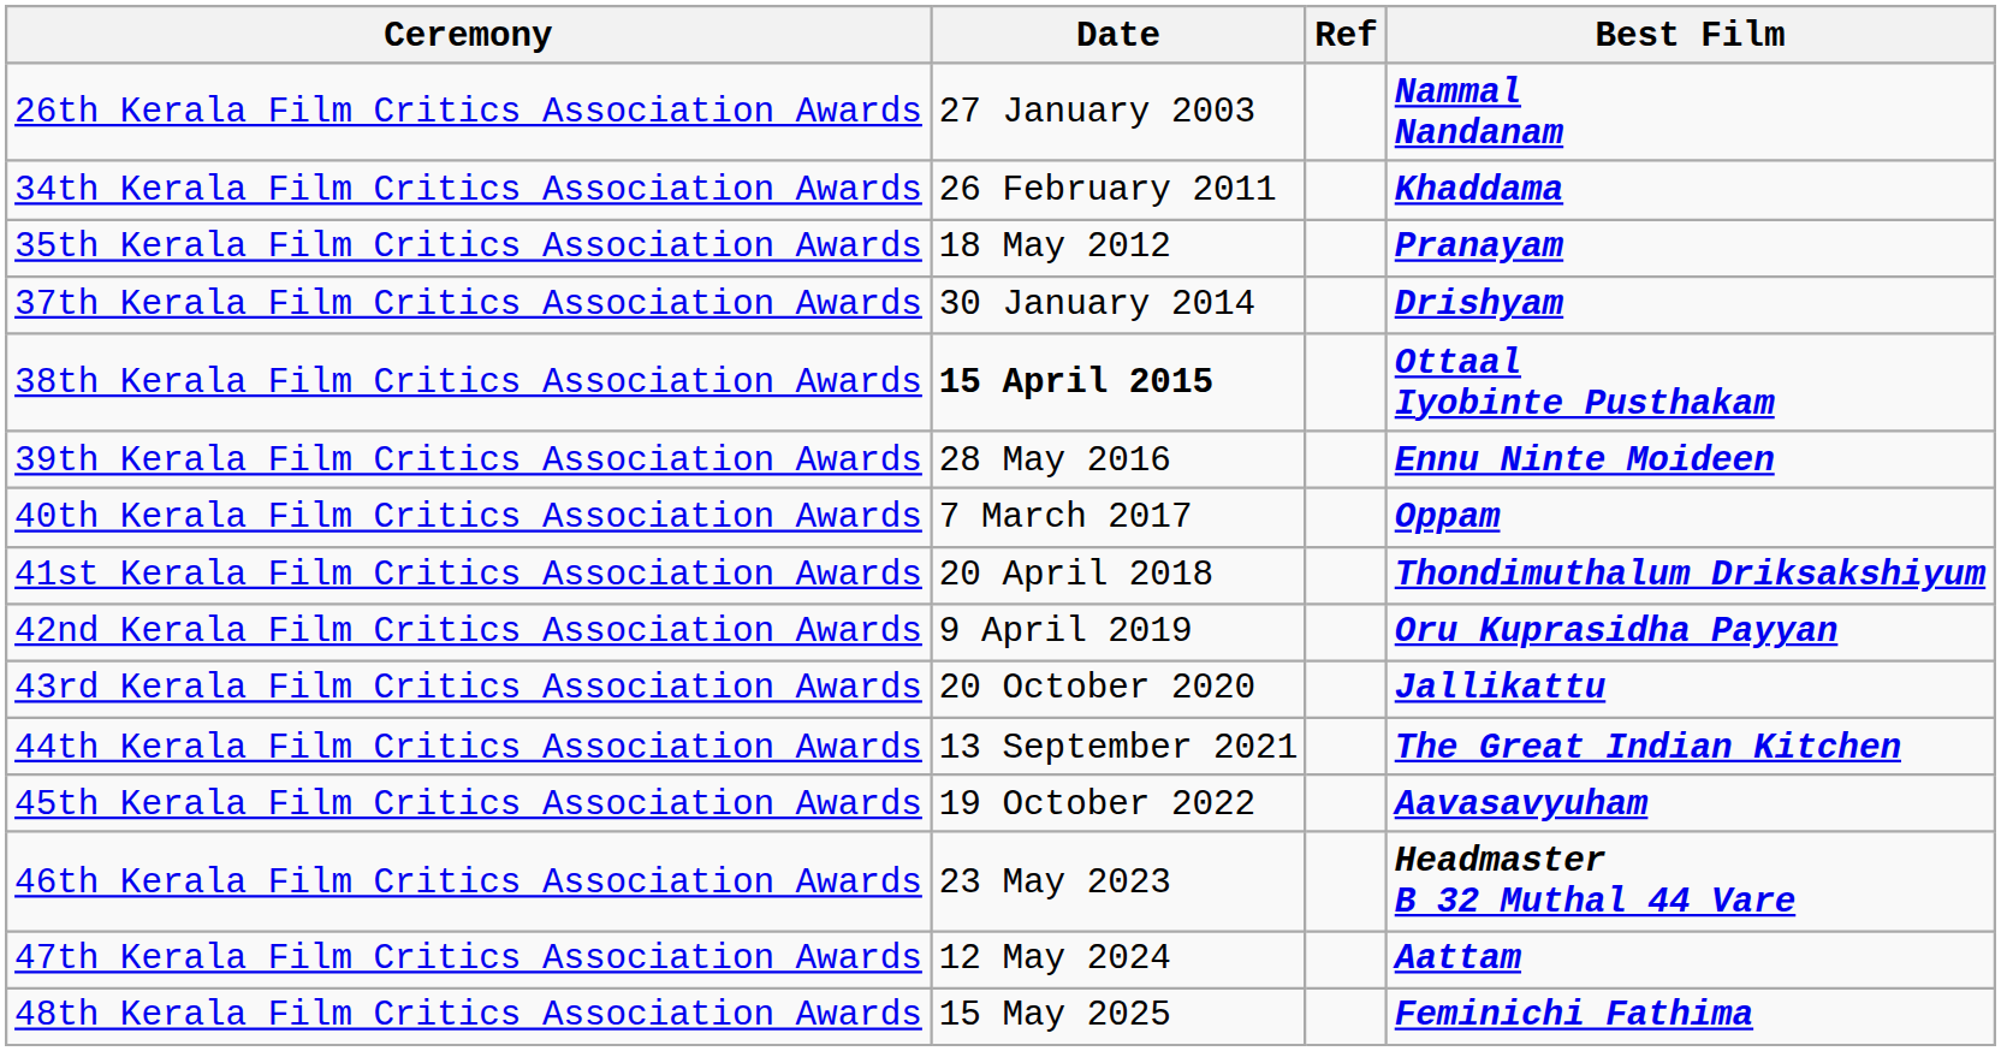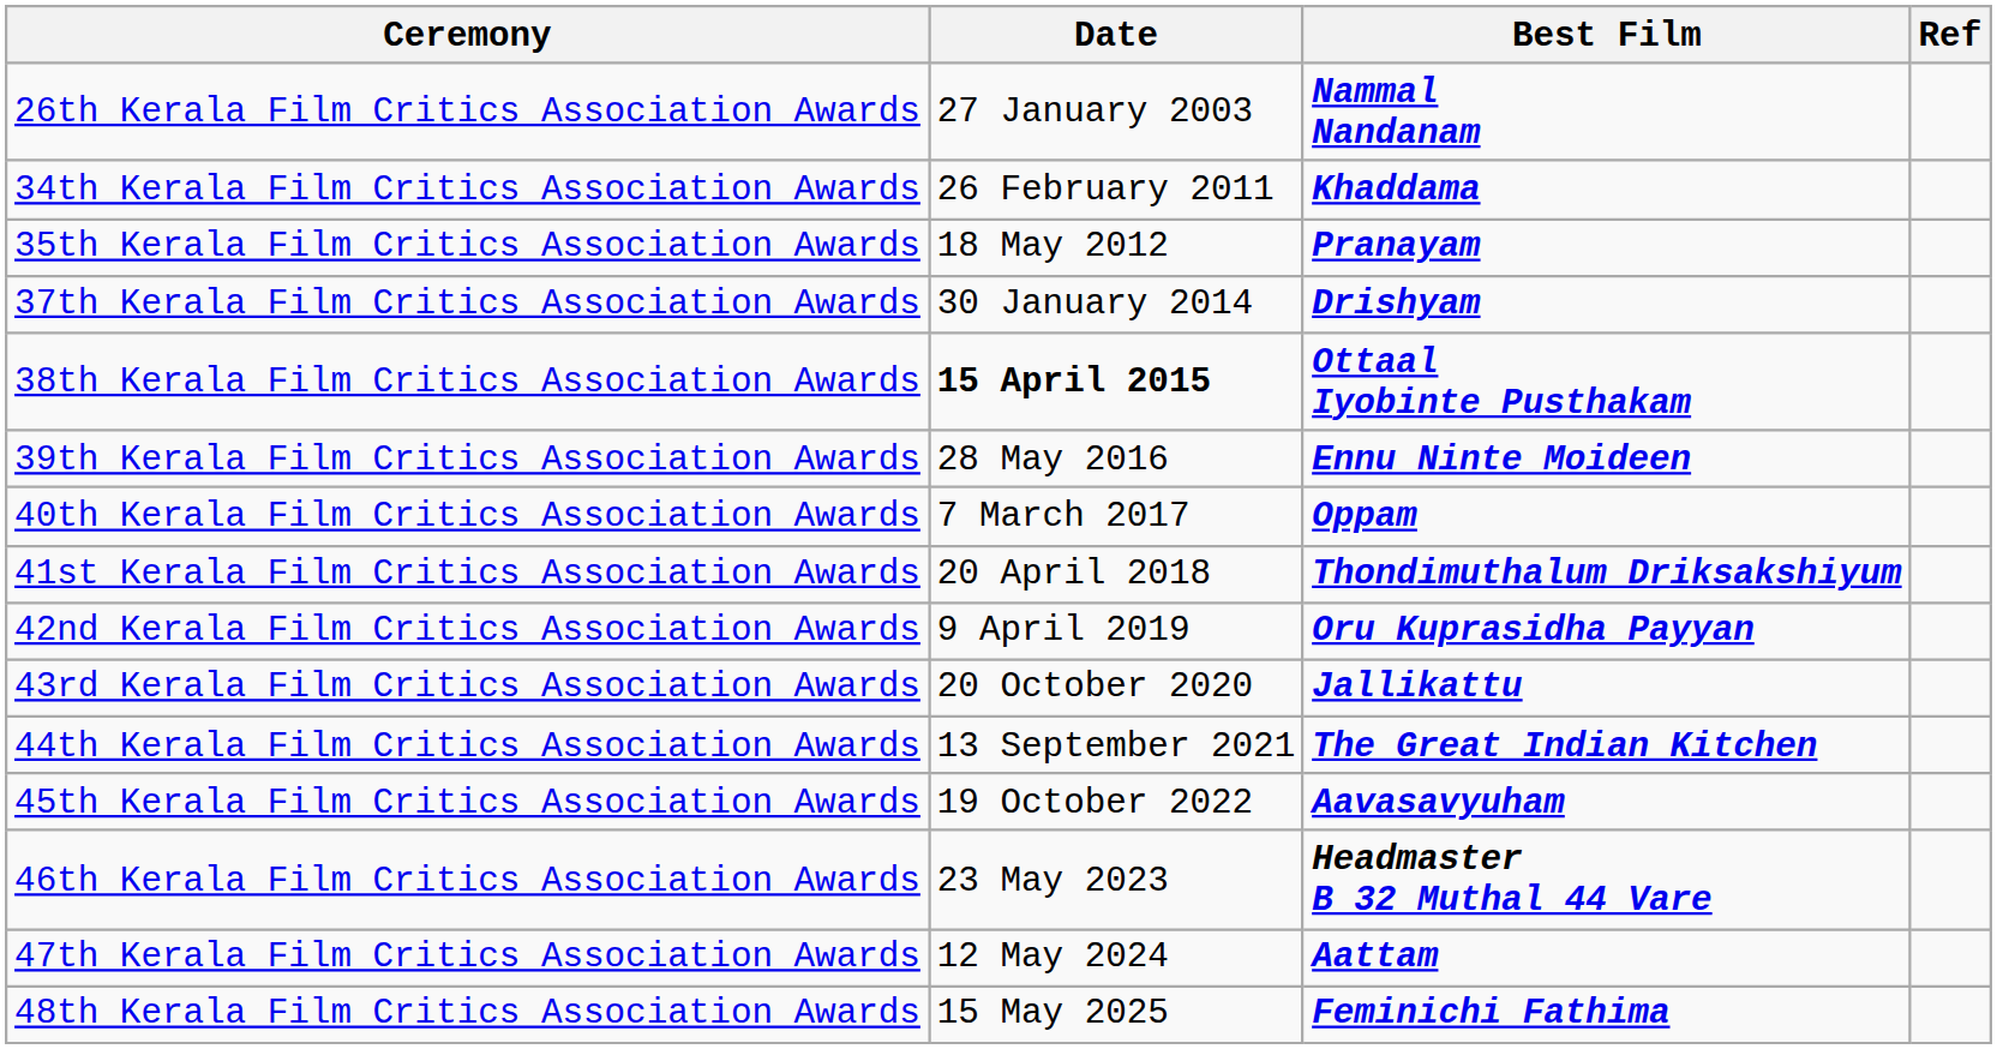 <table class="wikitable">
 <tr>
 <th>Ceremony</th>
 <th>Date</th>
+<th>Best Film</th>
 <th>Ref</th>
-<th>Best Film</th>
 </tr>
 <tr>
 <td><a href='#'>26th Kerala Film Critics Association Awards</a></td>
 <td>27 January 2003</td>
+<td><strong><em><a href='#'>Nammal</a></em></strong> <br> <strong><em><a href='#'>Nandanam</a></em></strong></td>
 <td></td>
-<td><strong><em><a href='#'>Nammal</a></em></strong> <br> <strong><em><a href='#'>Nandanam</a></em></strong></td>
 </tr>
 <tr>
 <td><a href='#'>34th  Kerala Film Critics Association Awards</a></td>
 <td>26 February 2011</td>
+<td><strong><em><a href='#'>Khaddama</a></em></strong></td>
 <td></td>
-<td><strong><em><a href='#'>Khaddama</a></em></strong></td>
 </tr>
 <tr>
 <td><a href='#'>35th Kerala Film Critics Association Awards</a></td>
 <td>18 May 2012</td>
+<td><strong><em><a href='#'>Pranayam</a></em></strong></td>
 <td></td>
-<td><strong><em><a href='#'>Pranayam</a></em></strong></td>
 </tr>
 <tr>
 <td><a href='#'>37th Kerala Film Critics Association Awards</a></td>
 <td>30 January 2014</td>
+<td><strong><em><a href='#'>Drishyam</a></em></strong></td>
 <td></td>
-<td><strong><em><a href='#'>Drishyam</a></em></strong></td>
 </tr>
 <tr>
 <td><a href='#'>38th Kerala Film Critics Association Awards</a></td>
 <td><strong>15 April 2015</strong></td>
+<td><strong><em><a href='#'>Ottaal</a></em></strong> <br> <strong><em><a href='#'>Iyobinte Pusthakam</a></em></strong></td>
 <td></td>
-<td><strong><em><a href='#'>Ottaal</a></em></strong> <br> <strong><em><a href='#'>Iyobinte Pusthakam</a></em></strong></td>
 </tr>
 <tr>
 <td><a href='#'>39th Kerala Film Critics Association Awards</a></td>
 <td>28 May 2016</td>
+<td><strong><em><a href='#'>Ennu Ninte Moideen</a></em></strong></td>
 <td></td>
-<td><strong><em><a href='#'>Ennu Ninte Moideen</a></em></strong></td>
 </tr>
 <tr>
 <td><a href='#'>40th Kerala Film Critics Association Awards</a></td>
 <td>7 March 2017</td>
+<td><strong><em><a href='#'>Oppam</a></em></strong></td>
 <td></td>
-<td><strong><em><a href='#'>Oppam</a></em></strong></td>
 </tr>
 <tr>
 <td><a href='#'>41st Kerala Film Critics Association Awards</a></td>
 <td>20 April 2018</td>
+<td><strong><em><a href='#'>Thondimuthalum Driksakshiyum</a></em></strong></td>
 <td></td>
-<td><strong><em><a href='#'>Thondimuthalum Driksakshiyum</a></em></strong></td>
 </tr>
 <tr>
 <td><a href='#'>42nd Kerala Film Critics Association Awards</a></td>
 <td>9 April 2019</td>
+<td><strong><em><a href='#'>Oru Kuprasidha Payyan</a></em></strong></td>
 <td></td>
-<td><strong><em><a href='#'>Oru Kuprasidha Payyan</a></em></strong></td>
 </tr>
 <tr>
 <td><a href='#'>43rd Kerala Film Critics Association Awards</a></td>
 <td>20 October 2020</td>
+<td><strong><em><a href='#'>Jallikattu</a></em></strong></td>
 <td></td>
-<td><strong><em><a href='#'>Jallikattu</a></em></strong></td>
 </tr>
 <tr>
 <td><a href='#'>44th Kerala Film Critics Association Awards</a></td>
 <td>13 September 2021</td>
+<td><strong><em><a href='#'>The Great Indian Kitchen</a></em></strong></td>
 <td></td>
-<td><strong><em><a href='#'>The Great Indian Kitchen</a></em></strong></td>
 </tr>
 <tr>
 <td><a href='#'>45th Kerala Film Critics Association Awards</a></td>
 <td>19 October 2022</td>
+<td><strong><em><a href='#'>Aavasavyuham</a></em></strong></td>
 <td></td>
-<td><strong><em><a href='#'>Aavasavyuham</a></em></strong></td>
 </tr>
 <tr>
 <td><a href='#'>46th Kerala Film Critics Association Awards</a></td>
 <td>23 May 2023</td>
+<td><strong><em>Headmaster</em></strong> <br> <strong><em><a href='#'>B 32 Muthal 44 Vare</a></em></strong></td>
 <td></td>
-<td><strong><em>Headmaster</em></strong> <br> <strong><em><a href='#'>B 32 Muthal 44 Vare</a></em></strong></td>
 </tr>
 <tr>
 <td><a href='#'>47th Kerala Film Critics Association Awards</a></td>
 <td>12 May 2024</td>
+<td><strong><em><a href='#'>Aattam</a></em></strong></td>
 <td></td>
-<td><strong><em><a href='#'>Aattam</a></em></strong></td>
 </tr>
 <tr>
 <td><a href='#'>48th Kerala Film Critics Association Awards</a></td>
 <td>15 May 2025</td>
+<td><strong><em><a href='#'>Feminichi Fathima</a></em></strong></td>
 <td></td>
-<td><strong><em><a href='#'>Feminichi Fathima</a></em></strong></td>
 </tr>
 </table>
